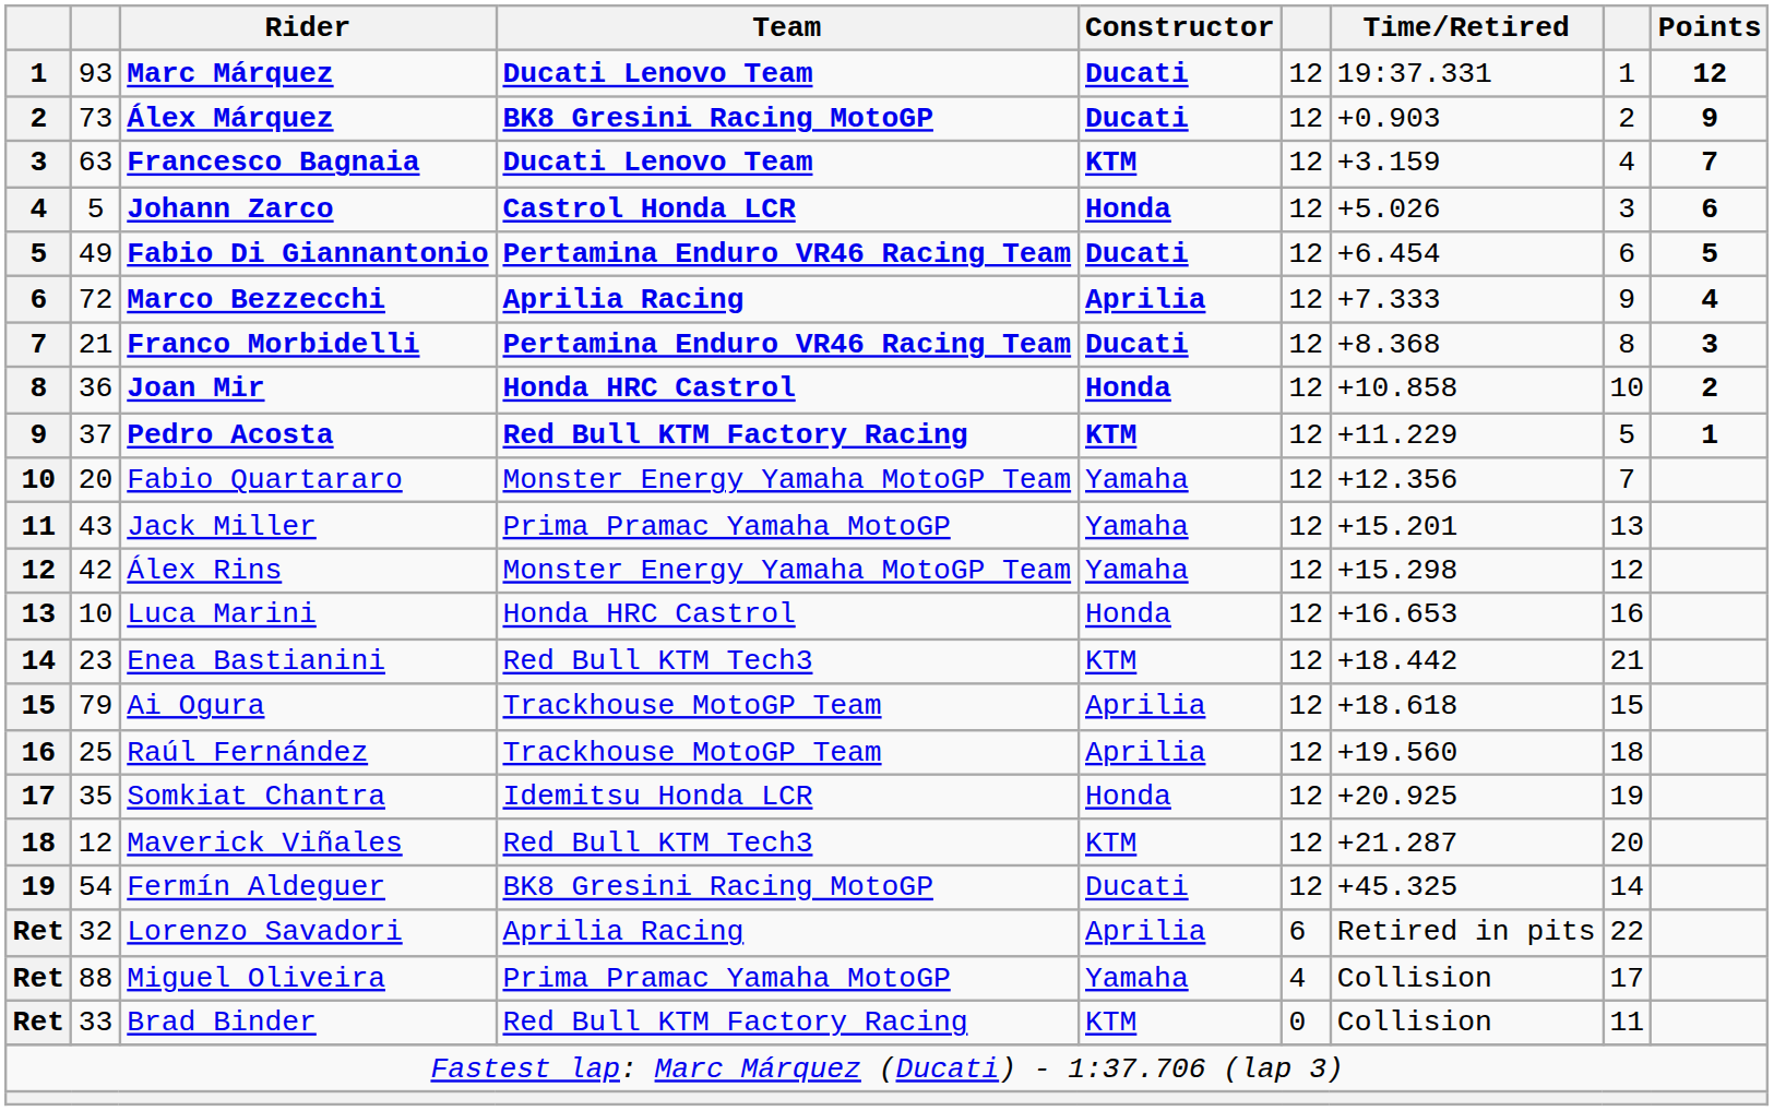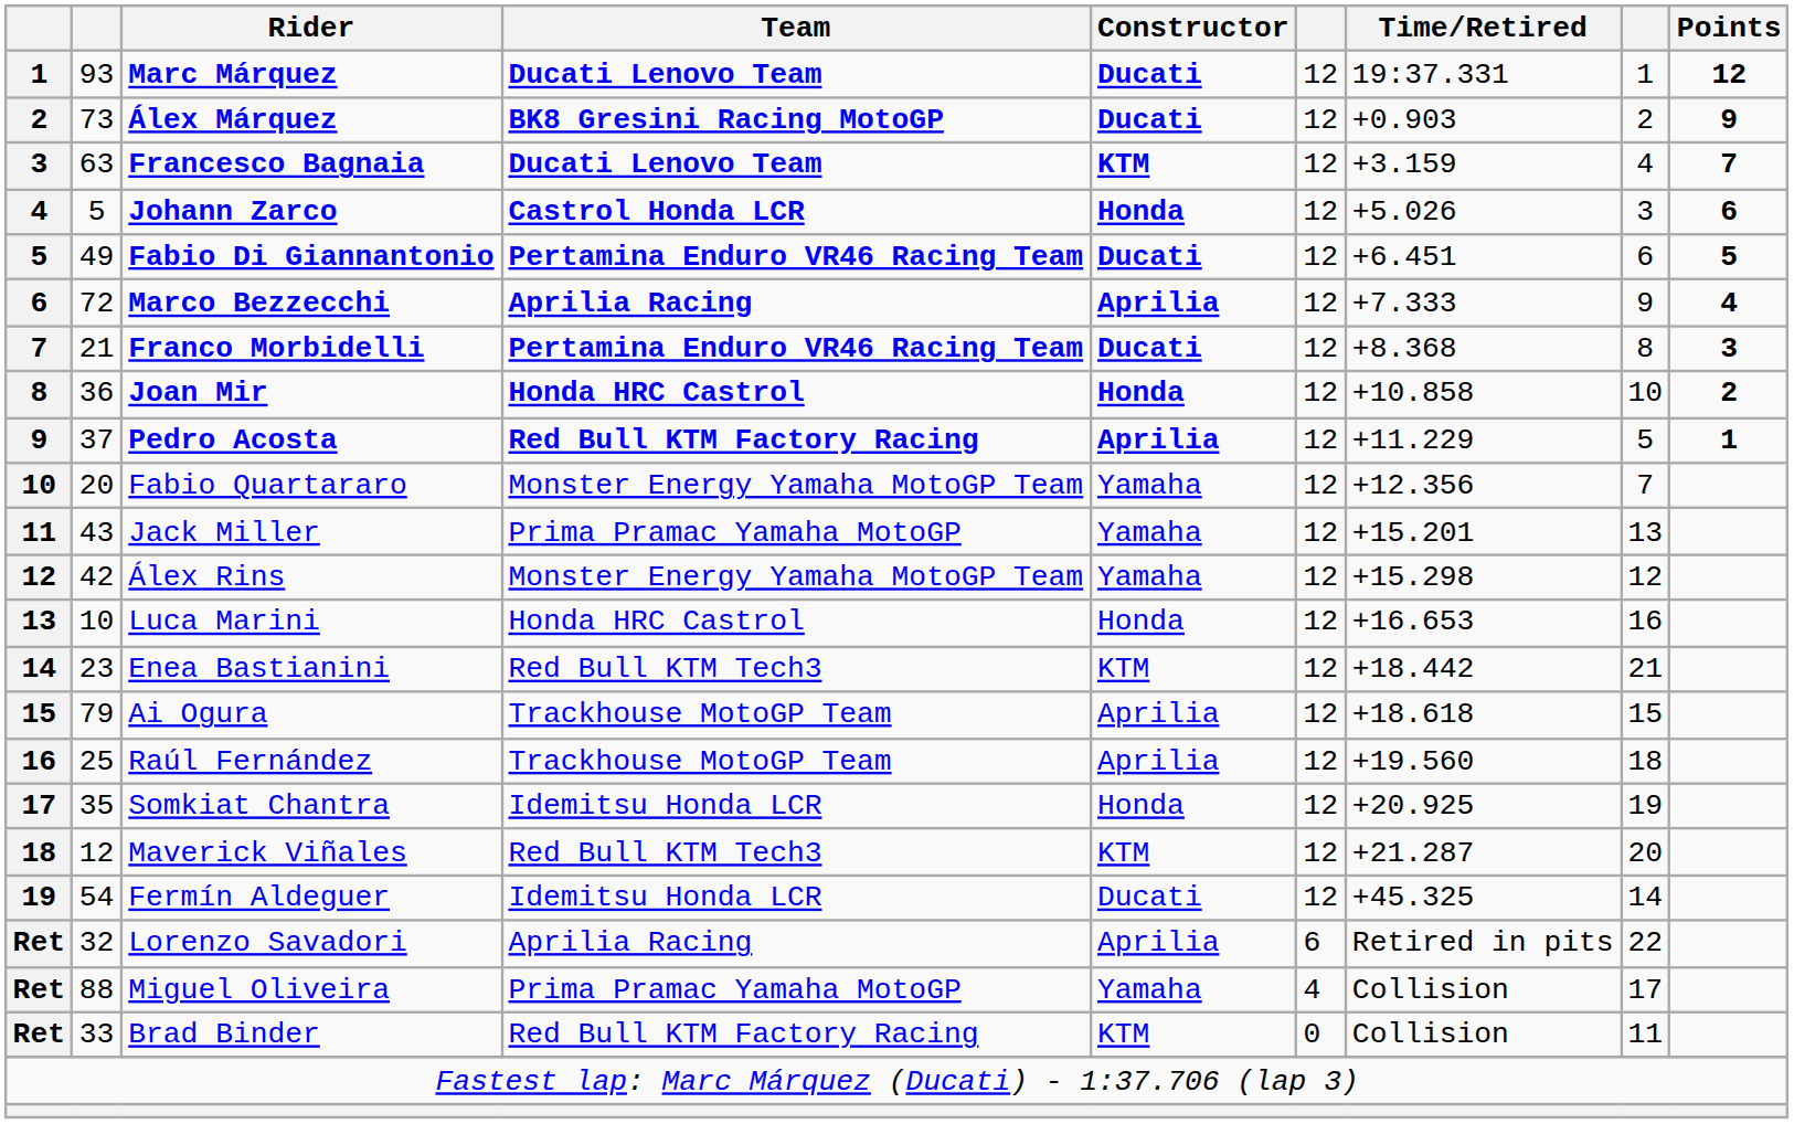 <table class="wikitable sortable" style="font-size: 85%;">
 <tr>
 <th scope="col"></th>
 <th scope="col"></th>
 <th scope="col">Rider</th>
 <th scope="col">Team</th>
 <th scope="col">Constructor</th>
 <th scope="col" class="unsortable"></th>
 <th scope="col" class="unsortable">Time/Retired</th>
 <th scope="col"></th>
 <th scope="col">Points</th>
 </tr>
 <tr>
 <th>1</th>
 <td align="center">93</td>
 <td> <strong><a href='#'>Marc Márquez</a></strong></td>
 <td><strong><a href='#'>Ducati Lenovo Team</a></strong></td>
 <td><strong><a href='#'>Ducati</a></strong></td>
 <td>12</td>
 <td>19:37.331</td>
 <td align="center">1</td>
 <td align="center"><strong>12</strong></td>
 </tr>
 <tr>
 <th>2</th>
 <td align="center">73</td>
 <td> <strong><a href='#'>Álex Márquez</a></strong></td>
 <td><strong><a href='#'>BK8 Gresini Racing MotoGP</a></strong></td>
 <td><strong><a href='#'>Ducati</a></strong></td>
 <td>12</td>
 <td>+0.903</td>
 <td align="center">2</td>
 <td align="center"><strong>9</strong></td>
 </tr>
 <tr>
 <th>3</th>
 <td align="center">63</td>
 <td> <strong><a href='#'>Francesco Bagnaia</a></strong></td>
 <td><strong><a href='#'>Ducati Lenovo Team</a></strong></td>
 <td><strong><a href='#'>KTM</a></strong></td>
 <td>12</td>
 <td>+3.159</td>
 <td align="center">4</td>
 <td align="center"><strong>7</strong></td>
 </tr>
 <tr>
 <th>4</th>
 <td align="center">5</td>
 <td> <strong><a href='#'>Johann Zarco</a></strong></td>
 <td><strong><a href='#'>Castrol Honda LCR</a></strong></td>
 <td><strong><a href='#'>Honda</a></strong></td>
 <td>12</td>
 <td>+5.026</td>
 <td align="center">3</td>
 <td align="center"><strong>6</strong></td>
 </tr>
 <tr>
 <th>5</th>
 <td align="center">49</td>
 <td> <strong><a href='#'>Fabio Di Giannantonio</a></strong></td>
 <td><strong><a href='#'>Pertamina Enduro VR46 Racing Team</a></strong></td>
 <td><strong><a href='#'>Ducati</a></strong></td>
 <td>12</td>
-<td>+6.454</td>
+<td>+6.451</td>
 <td align="center">6</td>
 <td align="center"><strong>5</strong></td>
 </tr>
 <tr>
 <th>6</th>
 <td align="center">72</td>
 <td> <strong><a href='#'>Marco Bezzecchi</a></strong></td>
 <td><strong><a href='#'>Aprilia Racing</a></strong></td>
 <td><strong><a href='#'>Aprilia</a></strong></td>
 <td>12</td>
 <td>+7.333</td>
 <td align="center">9</td>
 <td align="center"><strong>4</strong></td>
 </tr>
 <tr>
 <th>7</th>
 <td align="center">21</td>
 <td> <strong><a href='#'>Franco Morbidelli</a></strong></td>
 <td><strong><a href='#'>Pertamina Enduro VR46 Racing Team</a></strong></td>
 <td><strong><a href='#'>Ducati</a></strong></td>
 <td>12</td>
 <td>+8.368</td>
 <td align="center">8</td>
 <td align="center"><strong>3</strong></td>
 </tr>
 <tr>
 <th>8</th>
 <td align="center">36</td>
 <td> <strong><a href='#'>Joan Mir</a></strong></td>
 <td><strong><a href='#'>Honda HRC Castrol</a></strong></td>
 <td><strong><a href='#'>Honda</a></strong></td>
 <td>12</td>
 <td>+10.858</td>
 <td align="center">10</td>
 <td align="center"><strong>2</strong></td>
 </tr>
 <tr>
 <th>9</th>
 <td align="center">37</td>
 <td> <strong><a href='#'>Pedro Acosta</a> </strong></td>
 <td><strong><a href='#'>Red Bull KTM Factory Racing</a></strong></td>
-<td><strong><a href='#'>KTM</a></strong></td>
+<td><strong><a href='#'>Aprilia</a></strong></td>
 <td>12</td>
 <td>+11.229</td>
 <td align="center">5</td>
 <td align="center"><strong>1</strong></td>
 </tr>
 <tr>
 <th>10</th>
 <td align="center">20</td>
 <td> <a href='#'>Fabio Quartararo</a></td>
 <td><a href='#'>Monster Energy Yamaha MotoGP Team</a></td>
 <td><a href='#'>Yamaha</a></td>
 <td>12</td>
 <td>+12.356</td>
 <td align="center">7</td>
 <td align="center"></td>
 </tr>
 <tr>
 <th>11</th>
 <td align="center">43</td>
 <td> <a href='#'>Jack Miller</a></td>
 <td><a href='#'>Prima Pramac Yamaha MotoGP</a></td>
 <td><a href='#'>Yamaha</a></td>
 <td>12</td>
 <td>+15.201</td>
 <td align="center">13</td>
 <td align="center"></td>
 </tr>
 <tr>
 <th>12</th>
 <td align="center">42</td>
 <td> <a href='#'>Álex Rins</a></td>
 <td><a href='#'>Monster Energy Yamaha MotoGP Team</a></td>
 <td><a href='#'>Yamaha</a></td>
 <td>12</td>
 <td>+15.298</td>
 <td align="center">12</td>
 <td align="center"></td>
 </tr>
 <tr>
 <th>13</th>
 <td align="center">10</td>
 <td> <a href='#'>Luca Marini</a></td>
 <td><a href='#'>Honda HRC Castrol</a></td>
 <td><a href='#'>Honda</a></td>
 <td>12</td>
 <td>+16.653</td>
 <td align="center">16</td>
 <td align="center"></td>
 </tr>
 <tr>
 <th>14</th>
 <td align="center">23</td>
 <td> <a href='#'>Enea Bastianini</a></td>
 <td><a href='#'>Red Bull KTM Tech3</a></td>
 <td><a href='#'>KTM</a></td>
 <td>12</td>
 <td>+18.442</td>
 <td align="center">21</td>
 <td align="center"></td>
 </tr>
 <tr>
 <th>15</th>
 <td align="center">79</td>
 <td> <a href='#'>Ai Ogura</a></td>
 <td><a href='#'>Trackhouse MotoGP Team</a></td>
 <td><a href='#'>Aprilia</a></td>
 <td>12</td>
 <td>+18.618</td>
 <td align="center">15</td>
 <td align="center"></td>
 </tr>
 <tr>
 <th>16</th>
 <td align="center">25</td>
 <td> <a href='#'>Raúl Fernández</a></td>
 <td><a href='#'>Trackhouse MotoGP Team</a></td>
 <td><a href='#'>Aprilia</a></td>
 <td>12</td>
 <td>+19.560</td>
 <td align="center">18</td>
 <td align="center"></td>
 </tr>
 <tr>
 <th>17</th>
 <td align="center">35</td>
 <td> <a href='#'>Somkiat Chantra</a></td>
 <td><a href='#'>Idemitsu Honda LCR</a></td>
 <td><a href='#'>Honda</a></td>
 <td>12</td>
 <td>+20.925</td>
 <td align="center">19</td>
 <td align="center"></td>
 </tr>
 <tr>
 <th>18</th>
 <td align="center">12</td>
 <td> <a href='#'>Maverick Viñales</a></td>
 <td><a href='#'>Red Bull KTM Tech3</a></td>
 <td><a href='#'>KTM</a></td>
 <td>12</td>
 <td>+21.287</td>
 <td align="center">20</td>
 <td align="center"></td>
 </tr>
 <tr>
 <th>19</th>
 <td align="center">54</td>
 <td> <a href='#'>Fermín Aldeguer</a></td>
-<td><a href='#'>BK8 Gresini Racing MotoGP</a></td>
+<td><a href='#'>Idemitsu Honda LCR</a></td>
 <td><a href='#'>Ducati</a></td>
 <td>12</td>
 <td>+45.325</td>
 <td align="center">14</td>
 <td align="center"></td>
 </tr>
 <tr>
 <th>Ret</th>
 <td align="center">32</td>
 <td> <a href='#'>Lorenzo Savadori</a></td>
 <td><a href='#'>Aprilia Racing</a></td>
 <td><a href='#'>Aprilia</a></td>
 <td>6</td>
 <td>Retired in pits</td>
 <td align="center">22</td>
 <td align="center"></td>
 </tr>
 <tr>
 <th>Ret</th>
 <td align="center">88</td>
 <td> <a href='#'>Miguel Oliveira</a></td>
 <td><a href='#'>Prima Pramac Yamaha MotoGP</a></td>
 <td><a href='#'>Yamaha</a></td>
 <td>4</td>
 <td>Collision</td>
 <td align="center">17</td>
 <td align="center"></td>
 </tr>
 <tr>
 <th>Ret</th>
 <td align="center">33</td>
 <td> <a href='#'>Brad Binder</a></td>
 <td><a href='#'>Red Bull KTM Factory Racing</a></td>
 <td><a href='#'>KTM</a></td>
 <td>0</td>
 <td>Collision</td>
 <td align="center">11</td>
 <td align="center"></td>
 </tr>
 <tr>
 </tr>
 <tr class="sortbottom">
 <td colspan="9" style="text-align:center"><em><a href='#'>Fastest lap</a>:  <a href='#'>Marc Márquez</a> (<a href='#'>Ducati</a>) - 1:37.706 (lap 3)</em></td>
 </tr>
 <tr class="sortbottom">
 <th colspan="9"></th>
 </tr>
 </table>
